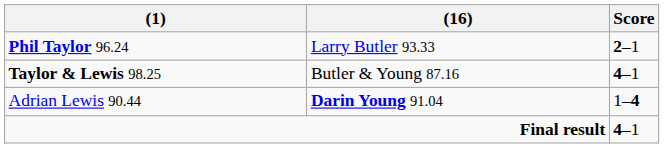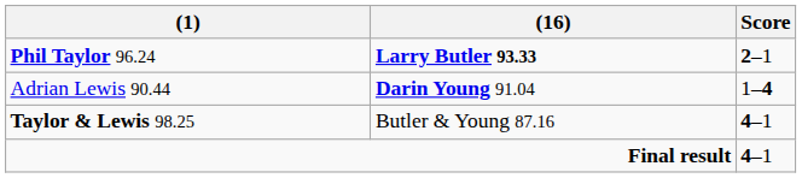 <table class="wikitable">
 <tr>
 <th width=270><strong></strong> (1)</th>
 <th width=270> (16)</th>
 <th>Score</th>
 </tr>
 <tr>
 <td><strong><a href='#'>Phil Taylor</a></strong> <small><span>96.24</span></small></td>
-<td><a href='#'>Larry Butler</a> <small><span>93.33</span></small></td>
+<td><strong><a href='#'>Larry Butler</a> <small><span>93.33</span></small></strong></td>
 <td><strong>2</strong>–1</td>
+</tr>
+<tr>
+<td><a href='#'>Adrian Lewis</a> <small><span>90.44</span></small></td>
+<td><strong><a href='#'>Darin Young</a></strong> <small><span>91.04</span></small></td>
+<td>1–<strong>4</strong></td>
 </tr>
 <tr>
 <td><strong>Taylor & Lewis</strong> <small><span>98.25</span></small></td>
 <td>Butler & Young <small><span>87.16</span></small></td>
 <td><strong>4</strong>–1</td>
 </tr>
 <tr>
-<td><a href='#'>Adrian Lewis</a> <small><span>90.44</span></small></td>
-<td><strong><a href='#'>Darin Young</a></strong> <small><span>91.04</span></small></td>
-<td>1–<strong>4</strong></td>
-</tr>
-<tr>
 <td colspan="2" align="right"><strong>Final result</strong></td>
 <td><strong>4</strong>–1</td>
 </tr>
 </table>
